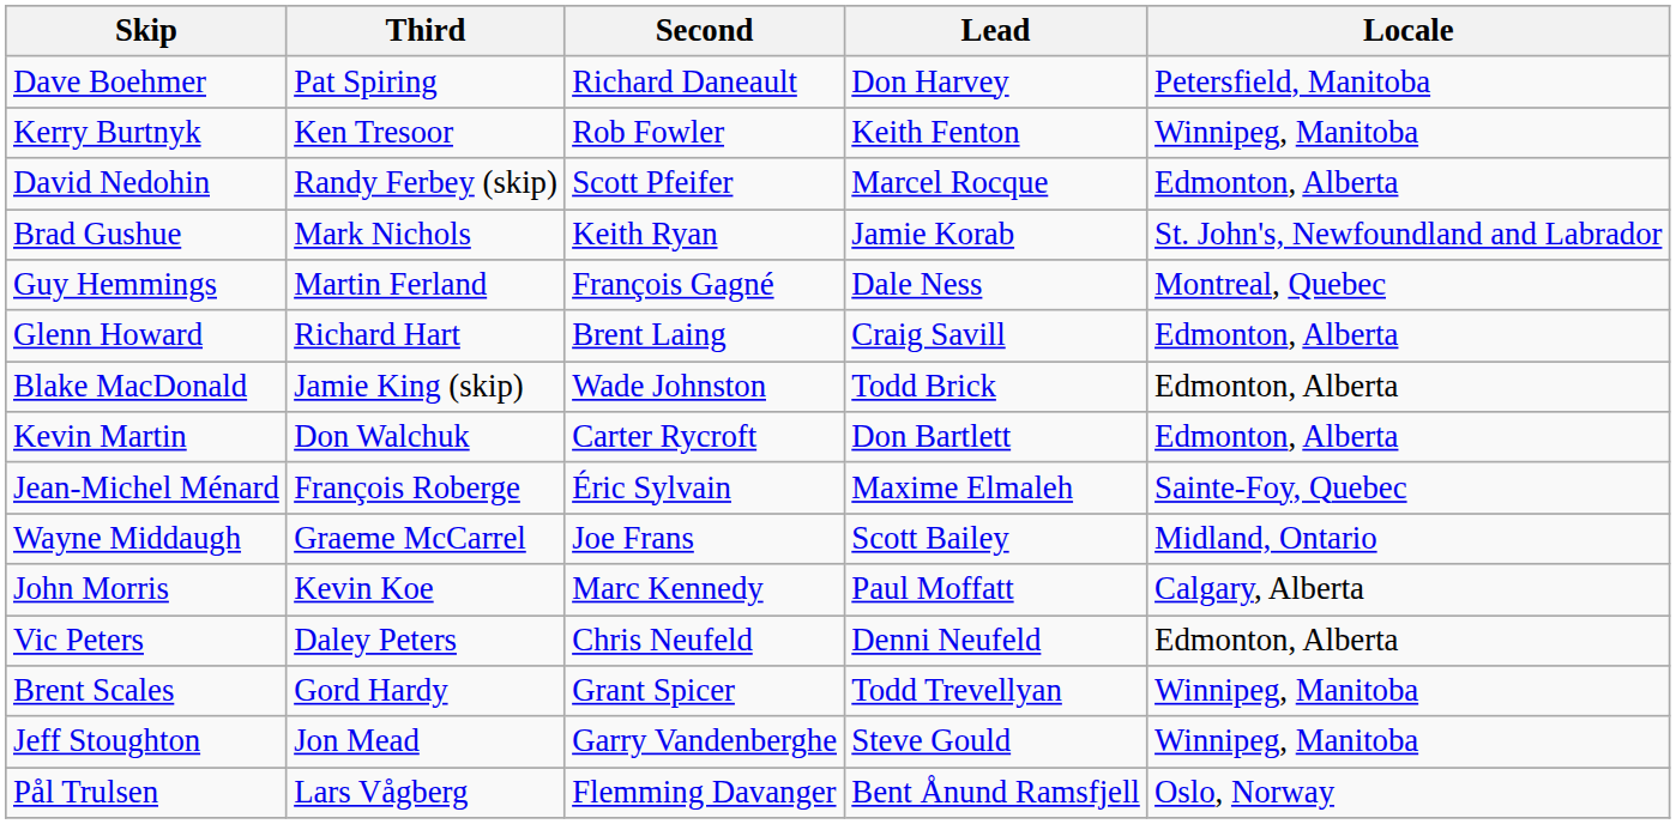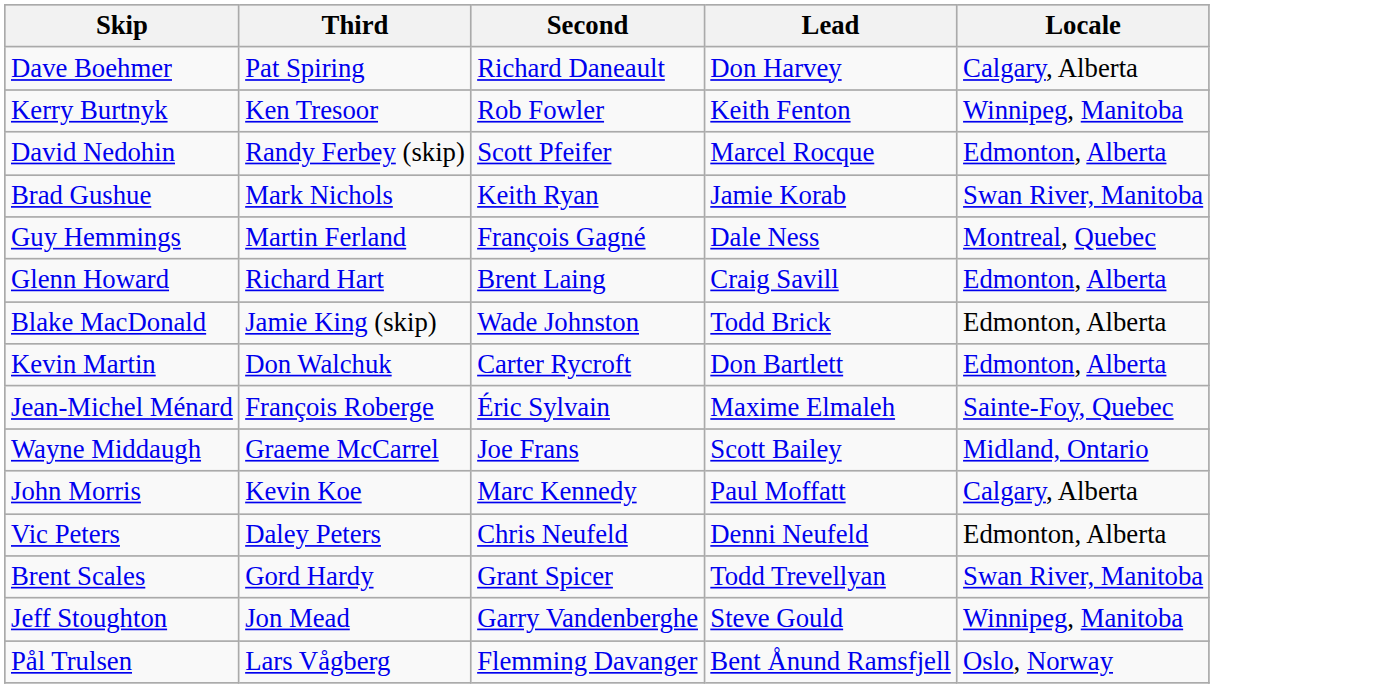 <table class="wikitable">
 <tr>
 <th>Skip</th>
 <th>Third</th>
 <th>Second</th>
 <th>Lead</th>
 <th>Locale</th>
 </tr>
 <tr>
 <td><a href='#'>Dave Boehmer</a></td>
 <td><a href='#'>Pat Spiring</a></td>
 <td><a href='#'>Richard Daneault</a></td>
 <td><a href='#'>Don Harvey</a></td>
-<td> <a href='#'>Petersfield, Manitoba</a></td>
+<td> <a href='#'>Calgary</a>, Alberta</td>
 </tr>
 <tr>
 <td><a href='#'>Kerry Burtnyk</a></td>
 <td><a href='#'>Ken Tresoor</a></td>
 <td><a href='#'>Rob Fowler</a></td>
 <td><a href='#'>Keith Fenton</a></td>
 <td> <a href='#'>Winnipeg</a>, <a href='#'>Manitoba</a></td>
 </tr>
 <tr>
 <td><a href='#'>David Nedohin</a></td>
 <td><a href='#'>Randy Ferbey</a> (skip)</td>
 <td><a href='#'>Scott Pfeifer</a></td>
 <td><a href='#'>Marcel Rocque</a></td>
 <td> <a href='#'>Edmonton</a>, <a href='#'>Alberta</a></td>
 </tr>
 <tr>
 <td><a href='#'>Brad Gushue</a></td>
 <td><a href='#'>Mark Nichols</a></td>
 <td><a href='#'>Keith Ryan</a></td>
 <td><a href='#'>Jamie Korab</a></td>
-<td> <a href='#'>St. John's, Newfoundland and Labrador</a></td>
+<td> <a href='#'>Swan River, Manitoba</a></td>
 </tr>
 <tr>
 <td><a href='#'>Guy Hemmings</a></td>
 <td><a href='#'>Martin Ferland</a></td>
 <td><a href='#'>François Gagné</a></td>
 <td><a href='#'>Dale Ness</a></td>
 <td> <a href='#'>Montreal</a>, <a href='#'>Quebec</a></td>
 </tr>
 <tr>
 <td><a href='#'>Glenn Howard</a></td>
 <td><a href='#'>Richard Hart</a></td>
 <td><a href='#'>Brent Laing</a></td>
 <td><a href='#'>Craig Savill</a></td>
 <td> <a href='#'>Edmonton</a>, <a href='#'>Alberta</a></td>
 </tr>
 <tr>
 <td><a href='#'>Blake MacDonald</a></td>
 <td><a href='#'>Jamie King</a> (skip)</td>
 <td><a href='#'>Wade Johnston</a></td>
 <td><a href='#'>Todd Brick</a></td>
 <td> Edmonton, Alberta</td>
 </tr>
 <tr>
 <td><a href='#'>Kevin Martin</a></td>
 <td><a href='#'>Don Walchuk</a></td>
 <td><a href='#'>Carter Rycroft</a></td>
 <td><a href='#'>Don Bartlett</a></td>
 <td> <a href='#'>Edmonton</a>, <a href='#'>Alberta</a></td>
 </tr>
 <tr>
 <td><a href='#'>Jean-Michel Ménard</a></td>
 <td><a href='#'>François Roberge</a></td>
 <td><a href='#'>Éric Sylvain</a></td>
 <td><a href='#'>Maxime Elmaleh</a></td>
 <td> <a href='#'>Sainte-Foy, Quebec</a></td>
 </tr>
 <tr>
 <td><a href='#'>Wayne Middaugh</a></td>
 <td><a href='#'>Graeme McCarrel</a></td>
 <td><a href='#'>Joe Frans</a></td>
 <td><a href='#'>Scott Bailey</a></td>
 <td> <a href='#'>Midland, Ontario</a></td>
 </tr>
 <tr>
 <td><a href='#'>John Morris</a></td>
 <td><a href='#'>Kevin Koe</a></td>
 <td><a href='#'>Marc Kennedy</a></td>
 <td><a href='#'>Paul Moffatt</a></td>
 <td> <a href='#'>Calgary</a>, Alberta</td>
 </tr>
 <tr>
 <td><a href='#'>Vic Peters</a></td>
 <td><a href='#'>Daley Peters</a></td>
 <td><a href='#'>Chris Neufeld</a></td>
 <td><a href='#'>Denni Neufeld</a></td>
 <td> Edmonton, Alberta</td>
 </tr>
 <tr>
 <td><a href='#'>Brent Scales</a></td>
 <td><a href='#'>Gord Hardy</a></td>
 <td><a href='#'>Grant Spicer</a></td>
 <td><a href='#'>Todd Trevellyan</a></td>
-<td> <a href='#'>Winnipeg</a>, <a href='#'>Manitoba</a></td>
+<td> <a href='#'>Swan River, Manitoba</a></td>
 </tr>
 <tr>
 <td><a href='#'>Jeff Stoughton</a></td>
 <td><a href='#'>Jon Mead</a></td>
 <td><a href='#'>Garry Vandenberghe</a></td>
 <td><a href='#'>Steve Gould</a></td>
 <td> <a href='#'>Winnipeg</a>, <a href='#'>Manitoba</a></td>
 </tr>
 <tr>
 <td><a href='#'>Pål Trulsen</a></td>
 <td><a href='#'>Lars Vågberg</a></td>
 <td><a href='#'>Flemming Davanger</a></td>
 <td><a href='#'>Bent Ånund Ramsfjell</a></td>
 <td> <a href='#'>Oslo</a>, <a href='#'>Norway</a></td>
 </tr>
 </table>
